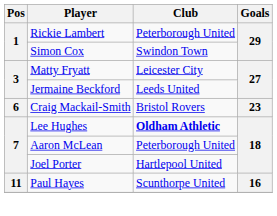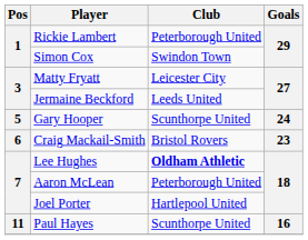 <table class=wikitable>
 <tr>
 <th>Pos</th>
 <th>Player</th>
 <th>Club</th>
 <th>Goals</th>
 </tr>
 <tr>
 <th rowspan="2">1</th>
 <td><a href='#'>Rickie Lambert</a></td>
 <td><a href='#'>Peterborough United</a></td>
 <th rowspan="2">29</th>
 </tr>
 <tr>
 <td><a href='#'>Simon Cox</a></td>
 <td><a href='#'>Swindon Town</a></td>
 </tr>
 <tr>
 <th rowspan="2">3</th>
 <td><a href='#'>Matty Fryatt</a></td>
 <td><a href='#'>Leicester City</a></td>
 <th rowspan="2">27</th>
 </tr>
 <tr>
 <td><a href='#'>Jermaine Beckford</a></td>
 <td><a href='#'>Leeds United</a></td>
+</tr>
+<tr>
+<th>5</th>
+<td><a href='#'>Gary Hooper</a></td>
+<td><a href='#'>Scunthorpe United</a></td>
+<th>24</th>
 </tr>
 <tr>
 <th>6</th>
 <td><a href='#'>Craig Mackail-Smith</a></td>
 <td><a href='#'>Bristol Rovers</a></td>
 <th>23</th>
 </tr>
 <tr>
 <th rowspan="3">7</th>
 <td><a href='#'>Lee Hughes</a></td>
 <td><strong><a href='#'>Oldham Athletic</a></strong></td>
 <th rowspan="3">18</th>
 </tr>
 <tr>
 <td><a href='#'>Aaron McLean</a></td>
 <td><a href='#'>Peterborough United</a></td>
 </tr>
 <tr>
 <td><a href='#'>Joel Porter</a></td>
 <td><a href='#'>Hartlepool United</a></td>
 </tr>
 <tr>
 <th>11</th>
 <td><a href='#'>Paul Hayes</a></td>
 <td><a href='#'>Scunthorpe United</a></td>
 <th>16</th>
 </tr>
 <tr>
 </tr>
 </table>
